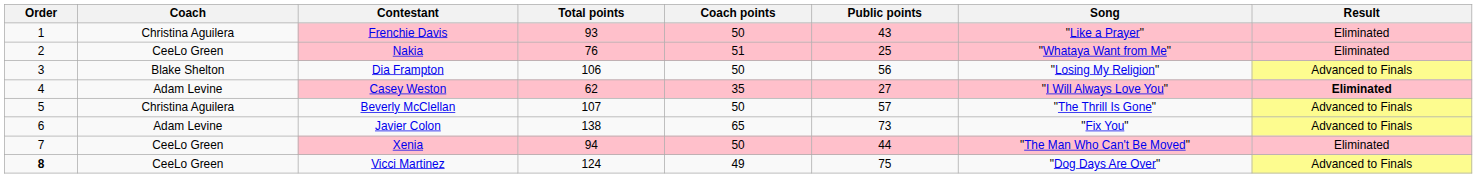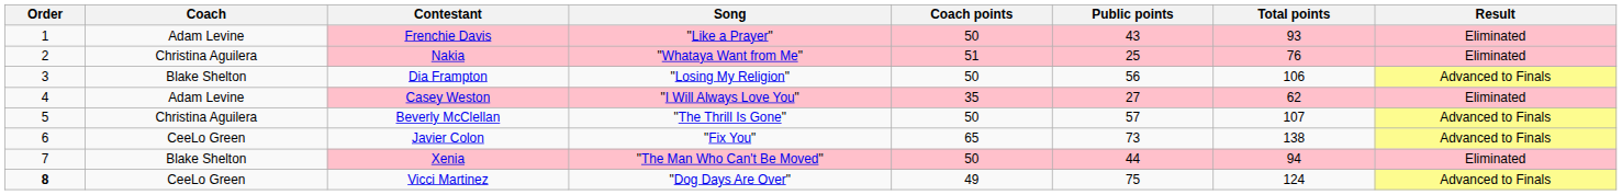 <table class="wikitable" style="text-align:center; width:100%;">
 <tr>
 <th width="5%">Order</th>
 <th width="15%">Coach</th>
 <th width="15%">Contestant</th>
-<th width="10%">Total points</th>
+<th width="20%">Song</th>
 <th width="10%">Coach points</th>
 <th width="10%">Public points</th>
-<th width="20%">Song</th>
+<th width="10%">Total points</th>
 <th width="15%">Result</th>
 </tr>
 <tr>
 <td>1</td>
-<td>Christina Aguilera</td>
+<td>Adam Levine</td>
 <td style="background:pink;"><a href='#'>Frenchie Davis</a></td>
-<td style="background:pink;">93</td>
+<td style="background:pink;">"<a href='#'>Like a Prayer</a>"</td>
 <td style="background:pink;">50</td>
 <td style="background:pink;">43</td>
-<td style="background:pink;">"<a href='#'>Like a Prayer</a>"</td>
+<td style="background:pink;">93</td>
 <td style="background:pink;">Eliminated</td>
 </tr>
 <tr>
 <td>2</td>
-<td>CeeLo Green</td>
+<td>Christina Aguilera</td>
 <td style="background:pink;"><a href='#'>Nakia</a></td>
-<td style="background:pink;">76</td>
+<td style="background:pink;">"<a href='#'>Whataya Want from Me</a>"</td>
 <td style="background:pink;">51</td>
 <td style="background:pink;">25</td>
-<td style="background:pink;">"<a href='#'>Whataya Want from Me</a>"</td>
+<td style="background:pink;">76</td>
 <td style="background:pink;">Eliminated</td>
 </tr>
 <tr>
 <td>3</td>
 <td>Blake Shelton</td>
 <td><a href='#'>Dia Frampton</a></td>
-<td>106</td>
+<td>"<a href='#'>Losing My Religion</a>"</td>
 <td>50</td>
 <td>56</td>
-<td>"<a href='#'>Losing My Religion</a>"</td>
+<td>106</td>
 <td style="background:#fdfc8f;">Advanced to Finals</td>
 </tr>
 <tr>
 <td>4</td>
 <td>Adam Levine</td>
 <td style="background:pink;"><a href='#'>Casey Weston</a></td>
-<td style="background:pink;">62</td>
+<td style="background:pink;">"<a href='#'>I Will Always Love You</a>"</td>
 <td style="background:pink;">35</td>
 <td style="background:pink;">27</td>
-<td style="background:pink;">"<a href='#'>I Will Always Love You</a>"</td>
-<td style="background:pink;"><strong>Eliminated</strong></td>
+<td style="background:pink;">62</td>
+<td style="background:pink;">Eliminated</td>
 </tr>
 <tr>
 <td>5</td>
 <td>Christina Aguilera</td>
 <td><a href='#'>Beverly McClellan</a></td>
-<td>107</td>
+<td>"<a href='#'>The Thrill Is Gone</a>"</td>
 <td>50</td>
 <td>57</td>
-<td>"<a href='#'>The Thrill Is Gone</a>"</td>
+<td>107</td>
 <td style="background:#fdfc8f;">Advanced to Finals</td>
 </tr>
 <tr>
 <td>6</td>
-<td>Adam Levine</td>
+<td>CeeLo Green</td>
 <td><a href='#'>Javier Colon</a></td>
-<td>138</td>
+<td>"<a href='#'>Fix You</a>"</td>
 <td>65</td>
 <td>73</td>
-<td>"<a href='#'>Fix You</a>"</td>
+<td>138</td>
 <td style="background:#fdfc8f;">Advanced to Finals</td>
 </tr>
 <tr>
 <td>7</td>
-<td>CeeLo Green</td>
+<td>Blake Shelton</td>
 <td style="background:pink;"><a href='#'>Xenia</a></td>
-<td style="background:pink;">94</td>
+<td style="background:pink;">"<a href='#'>The Man Who Can't Be Moved</a>"</td>
 <td style="background:pink;">50</td>
 <td style="background:pink;">44</td>
-<td style="background:pink;">"<a href='#'>The Man Who Can't Be Moved</a>"</td>
+<td style="background:pink;">94</td>
 <td style="background:pink;">Eliminated</td>
 </tr>
 <tr>
 <td><strong>8</strong></td>
 <td>CeeLo Green</td>
 <td><a href='#'>Vicci Martinez</a></td>
-<td>124</td>
+<td>"<a href='#'>Dog Days Are Over</a>"</td>
 <td>49</td>
 <td>75</td>
-<td>"<a href='#'>Dog Days Are Over</a>"</td>
+<td>124</td>
 <td style="background:#fdfc8f;">Advanced to Finals</td>
 </tr>
 </table>
